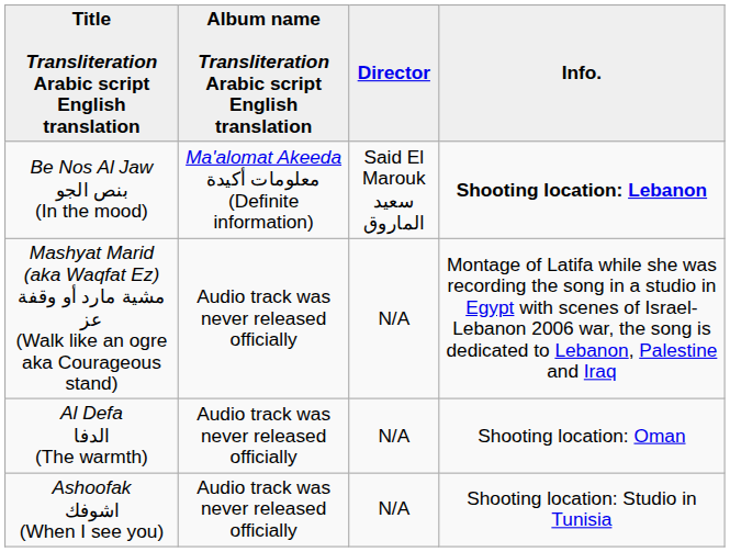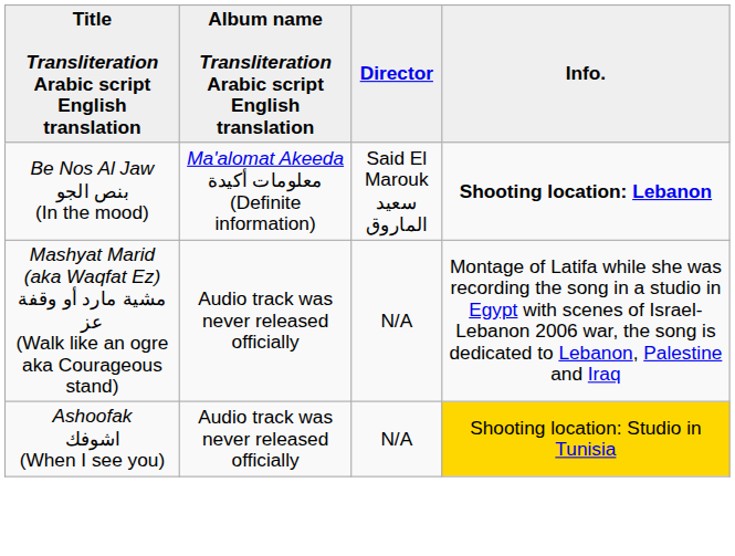 <table class="wikitable" style="text-align:center;">
 <tr>
 <th style="background:#efefef;">Title<br><br><em>Transliteration</em><br>Arabic script<br>English translation</th>
 <th style="background:#efefef;">Album name<br><br><em>Transliteration</em><br>Arabic script<br>English translation</th>
 <th style="background:#efefef;"><a href='#'>Director</a></th>
 <th style="background:#efefef;">Info.</th>
 </tr>
 <tr>
 <td><em>Be Nos Al Jaw</em><br>بنص الجو<br>(In the mood)</td>
 <td><em><a href='#'>Ma'alomat Akeeda</a></em><br>معلومات أكيدة<br>(Definite information)</td>
 <td>Said El Marouk<br>سعيد الماروق</td>
 <td><strong>Shooting location: <a href='#'>Lebanon</a></strong></td>
 </tr>
 <tr>
 <td><em>Mashyat Marid (aka Waqfat Ez)</em><br>مشية مارد أو وقفة عز<br>(Walk like an ogre aka Courageous stand)</td>
 <td>Audio track was never released officially</td>
 <td>N/A</td>
 <td>Montage of Latifa while she was recording the song in a studio in <a href='#'>Egypt</a> with scenes of Israel-Lebanon 2006 war, the song is dedicated to <a href='#'>Lebanon</a>, <a href='#'>Palestine</a> and <a href='#'>Iraq</a></td>
 </tr>
 <tr>
-<td><em>Al Defa</em><br>الدفا<br>(The warmth)</td>
-<td>Audio track was never released officially</td>
-<td>N/A</td>
-<td>Shooting location: <a href='#'>Oman</a></td>
-</tr>
-<tr>
 <td><em>Ashoofak</em><br>اشوفك<br>(When I see you)</td>
 <td>Audio track was never released officially</td>
 <td>N/A</td>
-<td>Shooting location: Studio in <a href='#'>Tunisia</a></td>
+<td style="background: gold;">Shooting location: Studio in <a href='#'>Tunisia</a></td>
 </tr>
 </table>
